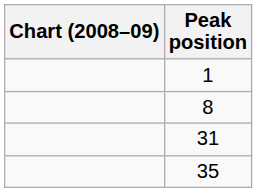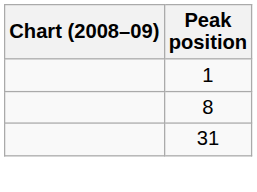 <table class="wikitable">
 <tr>
 <th>Chart (2008–09)</th>
 <th>Peak<br>position</th>
 </tr>
 <tr>
 <td></td>
 <td style="text-align:center;">1</td>
 </tr>
 <tr>
 <td></td>
 <td style="text-align:center;">8</td>
 </tr>
 <tr>
 <td></td>
 <td style="text-align:center;">31</td>
 </tr>
-<tr>
-<td></td>
-<td style="text-align:center;">35</td>
-</tr>
 </table>
